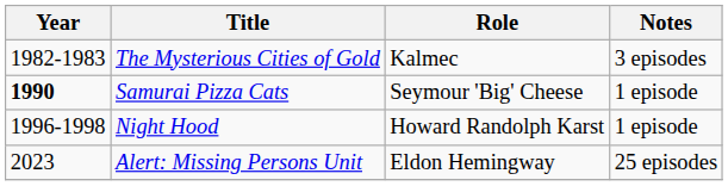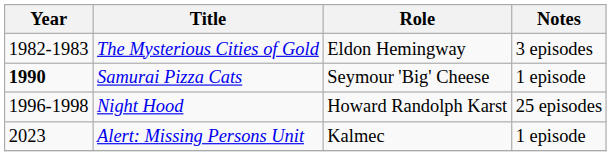 <table class="wikitable sortable">
 <tr>
 <th>Year</th>
 <th>Title</th>
 <th>Role</th>
 <th class="unsortable">Notes</th>
 </tr>
 <tr>
 <td>1982-1983</td>
 <td><em><a href='#'>The Mysterious Cities of Gold</a></em></td>
-<td>Kalmec</td>
+<td>Eldon Hemingway</td>
 <td>3 episodes</td>
 </tr>
 <tr>
 <td><strong>1990</strong></td>
 <td><em><a href='#'>Samurai Pizza Cats</a></em></td>
 <td>Seymour 'Big' Cheese</td>
 <td>1 episode</td>
 </tr>
 <tr>
 <td>1996-1998</td>
 <td><em><a href='#'>Night Hood</a></em></td>
 <td>Howard Randolph Karst</td>
-<td>1 episode</td>
+<td>25 episodes</td>
 </tr>
 <tr>
 <td>2023</td>
 <td><em><a href='#'>Alert: Missing Persons Unit</a></em></td>
-<td>Eldon Hemingway</td>
-<td>25 episodes</td>
+<td>Kalmec</td>
+<td>1 episode</td>
 </tr>
 <tr>
 </tr>
 </table>
